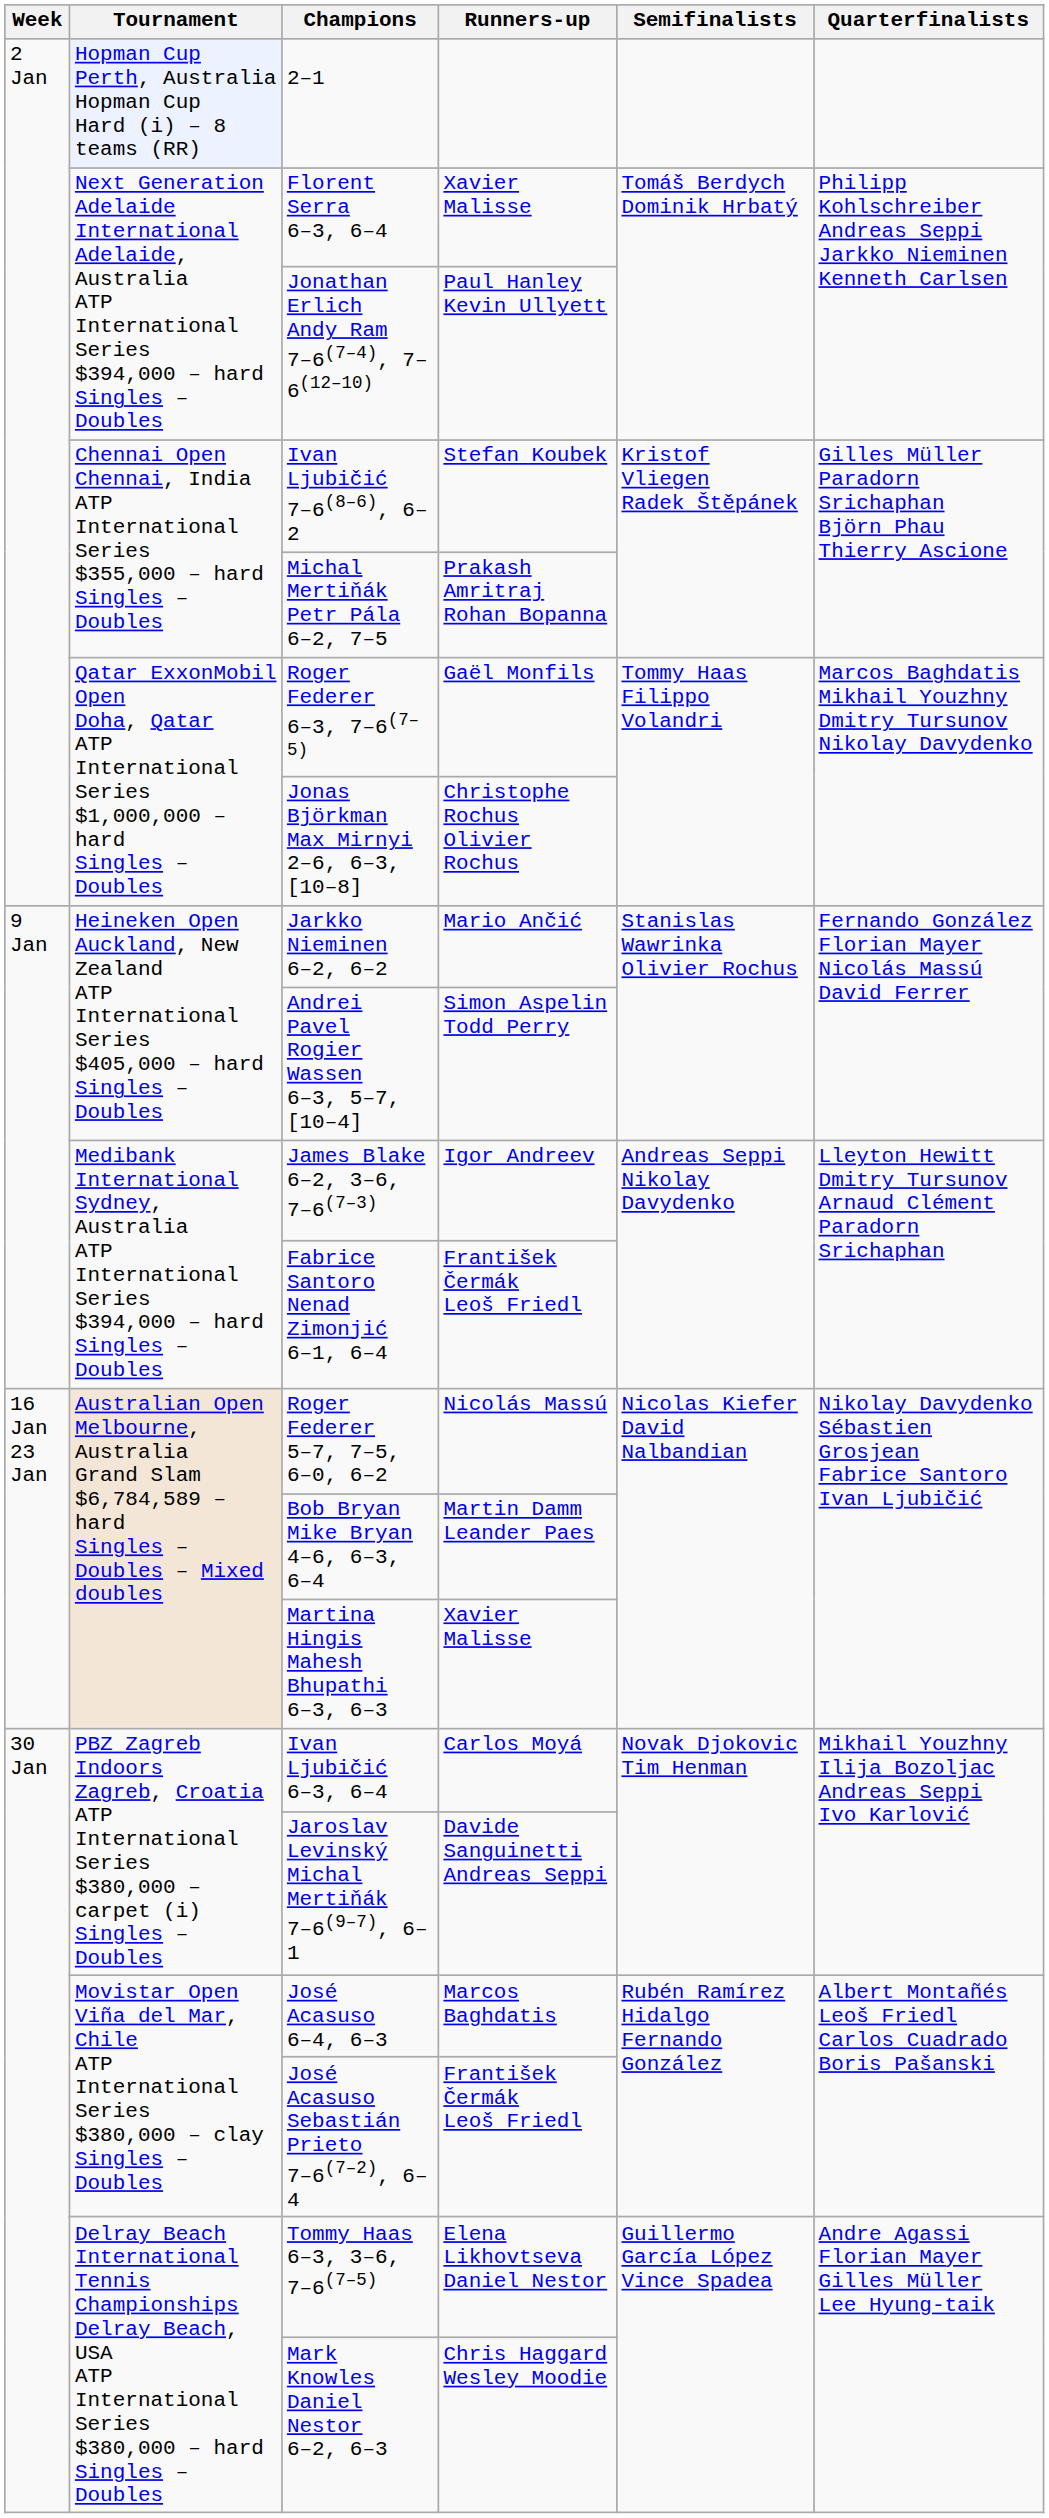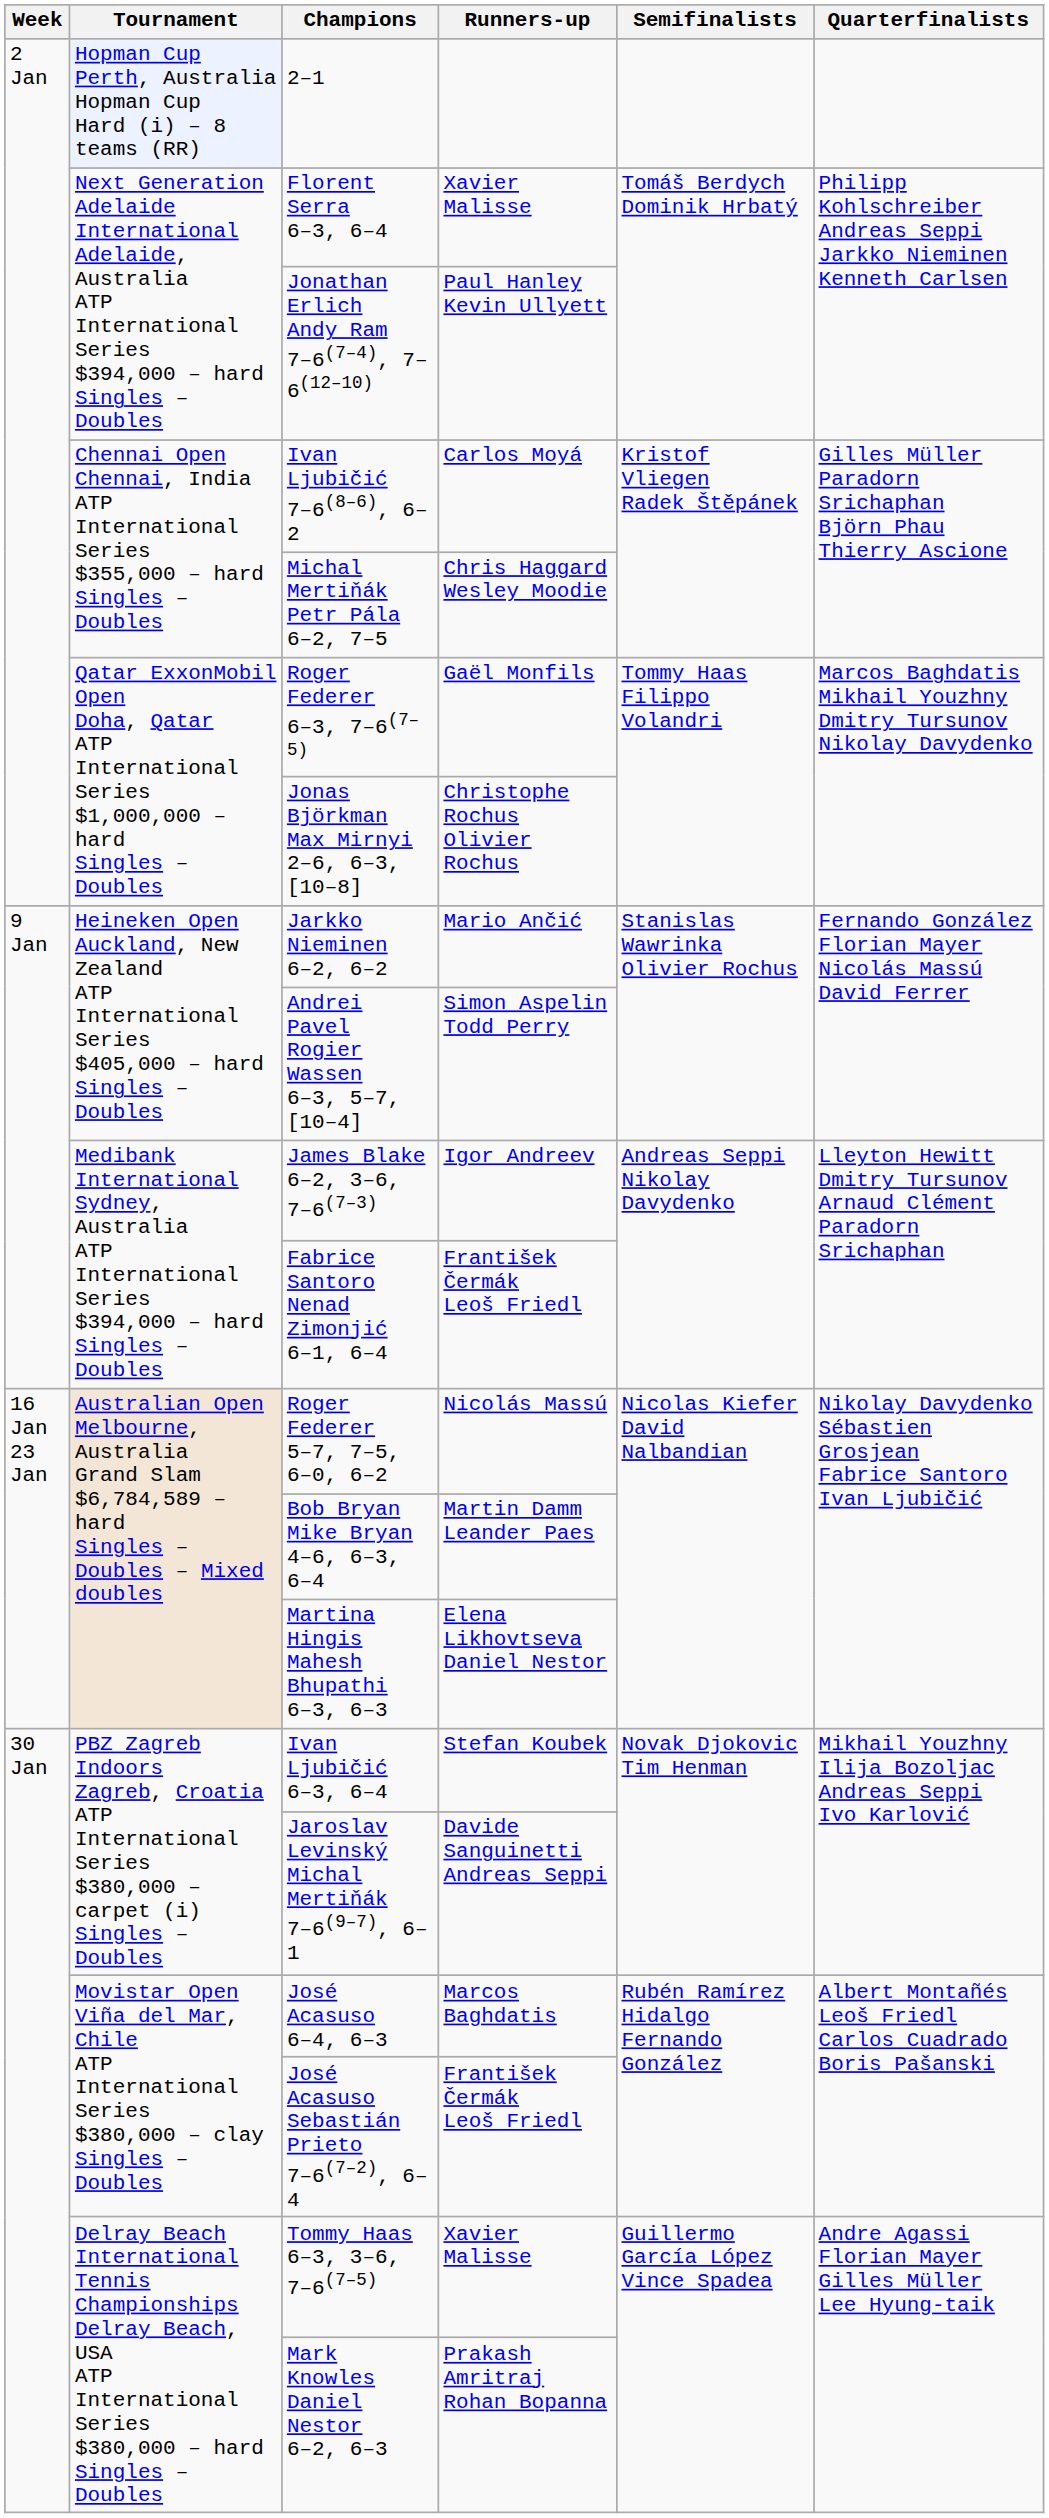 <table class=wikitable style=font-size:95%>
 <tr>
 <th style="width:48px;">Week</th>
 <th style="width:250px;">Tournament</th>
 <th style="width:200px;">Champions</th>
 <th style="width:200px;">Runners-up</th>
 <th style="width:190px;">Semifinalists</th>
 <th style="width:190px;">Quarterfinalists</th>
 </tr>
 <tr valign=top>
 <td rowspan=7>2 Jan</td>
 <td style="background:#ECF2FF;"><a href='#'>Hopman Cup</a><br><a href='#'>Perth</a>, Australia<br>Hopman Cup<br> Hard (i) – 8 teams (RR)</td>
 <td><br>2–1</td>
 <td></td>
 <td><br><br></td>
 <td><br><br></td>
 </tr>
 <tr valign=top>
 <td rowspan=2><a href='#'>Next Generation Adelaide International</a><br> <a href='#'>Adelaide</a>, Australia<br>ATP International Series<br>$394,000 – hard <br><a href='#'>Singles</a> – <a href='#'>Doubles</a></td>
 <td> <a href='#'>Florent Serra</a><br>6–3, 6–4</td>
 <td> <a href='#'>Xavier Malisse</a></td>
 <td rowspan=2> <a href='#'>Tomáš Berdych</a><br> <a href='#'>Dominik Hrbatý</a></td>
 <td rowspan=2> <a href='#'>Philipp Kohlschreiber</a><br> <a href='#'>Andreas Seppi</a><br> <a href='#'>Jarkko Nieminen</a><br> <a href='#'>Kenneth Carlsen</a></td>
 </tr>
 <tr valign=top>
 <td> <a href='#'>Jonathan Erlich</a><br> <a href='#'>Andy Ram</a><br>7–6<sup>(7–4)</sup>, 7–6<sup>(12–10)</sup></td>
 <td> <a href='#'>Paul Hanley</a><br> <a href='#'>Kevin Ullyett</a></td>
 </tr>
 <tr valign=top>
 <td rowspan=2><a href='#'>Chennai Open</a><br> <a href='#'>Chennai</a>, India<br>ATP International Series<br>$355,000 – hard <br><a href='#'>Singles</a> – <a href='#'>Doubles</a></td>
 <td> <a href='#'>Ivan Ljubičić</a><br>7–6<sup>(8–6)</sup>, 6–2</td>
-<td> <a href='#'>Stefan Koubek</a></td>
+<td> <a href='#'>Carlos Moyá</a></td>
 <td rowspan=2> <a href='#'>Kristof Vliegen</a><br> <a href='#'>Radek Štěpánek</a></td>
 <td rowspan=2> <a href='#'>Gilles Müller</a><br> <a href='#'>Paradorn Srichaphan</a><br> <a href='#'>Björn Phau</a><br> <a href='#'>Thierry Ascione</a></td>
 </tr>
 <tr valign=top>
 <td> <a href='#'>Michal Mertiňák</a><br> <a href='#'>Petr Pála</a><br>6–2, 7–5</td>
-<td> <a href='#'>Prakash Amritraj</a><br> <a href='#'>Rohan Bopanna</a></td>
+<td> <a href='#'>Chris Haggard</a><br> <a href='#'>Wesley Moodie</a></td>
 </tr>
 <tr valign=top>
 <td rowspan=2><a href='#'>Qatar ExxonMobil Open</a><br> <a href='#'>Doha</a>, <a href='#'>Qatar</a><br>ATP International Series<br>$1,000,000 – hard <br><a href='#'>Singles</a> – <a href='#'>Doubles</a></td>
 <td> <a href='#'>Roger Federer</a><br>6–3, 7–6<sup>(7–5)</sup></td>
 <td> <a href='#'>Gaël Monfils</a></td>
 <td rowspan=2> <a href='#'>Tommy Haas</a><br> <a href='#'>Filippo Volandri</a></td>
 <td rowspan=2> <a href='#'>Marcos Baghdatis</a><br> <a href='#'>Mikhail Youzhny</a><br> <a href='#'>Dmitry Tursunov</a><br> <a href='#'>Nikolay Davydenko</a></td>
 </tr>
 <tr valign=top>
 <td> <a href='#'>Jonas Björkman</a><br> <a href='#'>Max Mirnyi</a><br> 2–6, 6–3, [10–8]</td>
 <td> <a href='#'>Christophe Rochus</a><br> <a href='#'>Olivier Rochus</a></td>
 </tr>
 <tr valign=top>
 <td rowspan=4>9 Jan</td>
 <td rowspan=2><a href='#'>Heineken Open</a><br> <a href='#'>Auckland</a>, New Zealand<br>ATP International Series<br>$405,000 – hard <br><a href='#'>Singles</a> – <a href='#'>Doubles</a></td>
 <td> <a href='#'>Jarkko Nieminen</a><br>6–2, 6–2</td>
 <td> <a href='#'>Mario Ančić</a></td>
 <td rowspan=2> <a href='#'>Stanislas Wawrinka</a><br> <a href='#'>Olivier Rochus</a></td>
 <td rowspan=2> <a href='#'>Fernando González</a> <br> <a href='#'>Florian Mayer</a><br> <a href='#'>Nicolás Massú</a><br> <a href='#'>David Ferrer</a></td>
 </tr>
 <tr valign=top>
 <td> <a href='#'>Andrei Pavel</a><br> <a href='#'>Rogier Wassen</a><br>6–3, 5–7, [10–4]</td>
 <td> <a href='#'>Simon Aspelin</a><br> <a href='#'>Todd Perry</a></td>
 </tr>
 <tr valign=top>
 <td rowspan=2><a href='#'>Medibank International</a><br> <a href='#'>Sydney</a>, Australia<br>ATP International Series<br>$394,000 – hard <br><a href='#'>Singles</a> – <a href='#'>Doubles</a></td>
 <td> <a href='#'>James Blake</a><br>6–2, 3–6, 7–6<sup>(7–3)</sup></td>
 <td> <a href='#'>Igor Andreev</a></td>
 <td rowspan=2> <a href='#'>Andreas Seppi</a><br> <a href='#'>Nikolay Davydenko</a></td>
 <td rowspan=2> <a href='#'>Lleyton Hewitt</a><br> <a href='#'>Dmitry Tursunov</a><br> <a href='#'>Arnaud Clément</a><br> <a href='#'>Paradorn Srichaphan</a></td>
 </tr>
 <tr valign=top>
 <td> <a href='#'>Fabrice Santoro</a><br> <a href='#'>Nenad Zimonjić</a><br>6–1, 6–4</td>
 <td> <a href='#'>František Čermák</a><br> <a href='#'>Leoš Friedl</a></td>
 </tr>
 <tr valign=top>
 <td rowspan=3>16 Jan<br>23 Jan</td>
 <td bgcolor=#F3E6D7 rowspan=3><a href='#'>Australian Open</a><br> <a href='#'>Melbourne</a>, Australia<br>Grand Slam<br>$6,784,589 – hard <br><a href='#'>Singles</a> – <a href='#'>Doubles</a>  – <a href='#'>Mixed doubles</a></td>
 <td> <a href='#'>Roger Federer</a><br>5–7, 7–5, 6–0, 6–2</td>
 <td> <a href='#'>Nicolás Massú</a></td>
 <td rowspan=3> <a href='#'>Nicolas Kiefer</a><br> <a href='#'>David Nalbandian</a></td>
 <td rowspan=3> <a href='#'>Nikolay Davydenko</a><br> <a href='#'>Sébastien Grosjean</a><br> <a href='#'>Fabrice Santoro</a><br> <a href='#'>Ivan Ljubičić</a></td>
 </tr>
 <tr valign=top>
 <td> <a href='#'>Bob Bryan</a><br> <a href='#'>Mike Bryan</a> <br>4–6, 6–3, 6–4</td>
 <td> <a href='#'>Martin Damm</a><br> <a href='#'>Leander Paes</a></td>
 </tr>
 <tr valign=top>
 <td> <a href='#'>Martina Hingis</a><br> <a href='#'>Mahesh Bhupathi</a><br>6–3, 6–3</td>
-<td> <a href='#'>Xavier Malisse</a></td>
+<td> <a href='#'>Elena Likhovtseva</a><br> <a href='#'>Daniel Nestor</a></td>
 </tr>
 <tr valign=top>
 <td rowspan=6>30 Jan</td>
 <td rowspan=2><a href='#'>PBZ Zagreb Indoors</a><br> <a href='#'>Zagreb</a>, <a href='#'>Croatia</a><br>ATP International Series<br>$380,000 – carpet (i)  <br><a href='#'>Singles</a> – <a href='#'>Doubles</a></td>
 <td> <a href='#'>Ivan Ljubičić</a> <br>6–3, 6–4</td>
-<td> <a href='#'>Carlos Moyá</a></td>
+<td> <a href='#'>Stefan Koubek</a></td>
 <td rowspan=2> <a href='#'>Novak Djokovic</a><br> <a href='#'>Tim Henman</a></td>
 <td rowspan=2> <a href='#'>Mikhail Youzhny</a><br> <a href='#'>Ilija Bozoljac</a><br> <a href='#'>Andreas Seppi</a><br> <a href='#'>Ivo Karlović</a></td>
 </tr>
 <tr valign=top>
 <td> <a href='#'>Jaroslav Levinský</a><br> <a href='#'>Michal Mertiňák</a><br>7–6<sup>(9–7)</sup>, 6–1</td>
 <td> <a href='#'>Davide Sanguinetti</a><br> <a href='#'>Andreas Seppi</a></td>
 </tr>
 <tr valign=top>
 <td rowspan=2><a href='#'>Movistar Open</a><br> <a href='#'>Viña del Mar</a>, <a href='#'>Chile</a><br>ATP International Series<br>$380,000 – clay <br><a href='#'>Singles</a> – <a href='#'>Doubles</a></td>
 <td> <a href='#'>José Acasuso</a><br>6–4, 6–3</td>
 <td> <a href='#'>Marcos Baghdatis</a></td>
 <td rowspan=2> <a href='#'>Rubén Ramírez Hidalgo</a><br> <a href='#'>Fernando González</a></td>
 <td rowspan=2> <a href='#'>Albert Montañés</a><br> <a href='#'>Leoš Friedl</a><br> <a href='#'>Carlos Cuadrado</a><br> <a href='#'>Boris Pašanski</a></td>
 </tr>
 <tr valign=top>
 <td> <a href='#'>José Acasuso</a><br> <a href='#'>Sebastián Prieto</a> <br> 7–6<sup>(7–2)</sup>, 6–4</td>
 <td> <a href='#'>František Čermák</a><br> <a href='#'>Leoš Friedl</a></td>
 </tr>
 <tr valign=top>
 <td rowspan=2><a href='#'>Delray Beach International Tennis Championships</a><br> <a href='#'>Delray Beach</a>, USA<br>ATP International Series<br>$380,000 – hard <br><a href='#'>Singles</a> – <a href='#'>Doubles</a></td>
 <td> <a href='#'>Tommy Haas</a><br> 6–3, 3–6, 7–6<sup>(7–5)</sup></td>
-<td> <a href='#'>Elena Likhovtseva</a><br> <a href='#'>Daniel Nestor</a></td>
+<td> <a href='#'>Xavier Malisse</a></td>
 <td rowspan=2> <a href='#'>Guillermo García López</a><br> <a href='#'>Vince Spadea</a></td>
 <td rowspan=2> <a href='#'>Andre Agassi</a><br> <a href='#'>Florian Mayer</a><br> <a href='#'>Gilles Müller</a><br> <a href='#'>Lee Hyung-taik</a></td>
 </tr>
 <tr valign=top>
 <td> <a href='#'>Mark Knowles</a><br> <a href='#'>Daniel Nestor</a> <br>6–2, 6–3</td>
-<td> <a href='#'>Chris Haggard</a><br> <a href='#'>Wesley Moodie</a></td>
+<td> <a href='#'>Prakash Amritraj</a><br> <a href='#'>Rohan Bopanna</a></td>
 </tr>
 </table>
